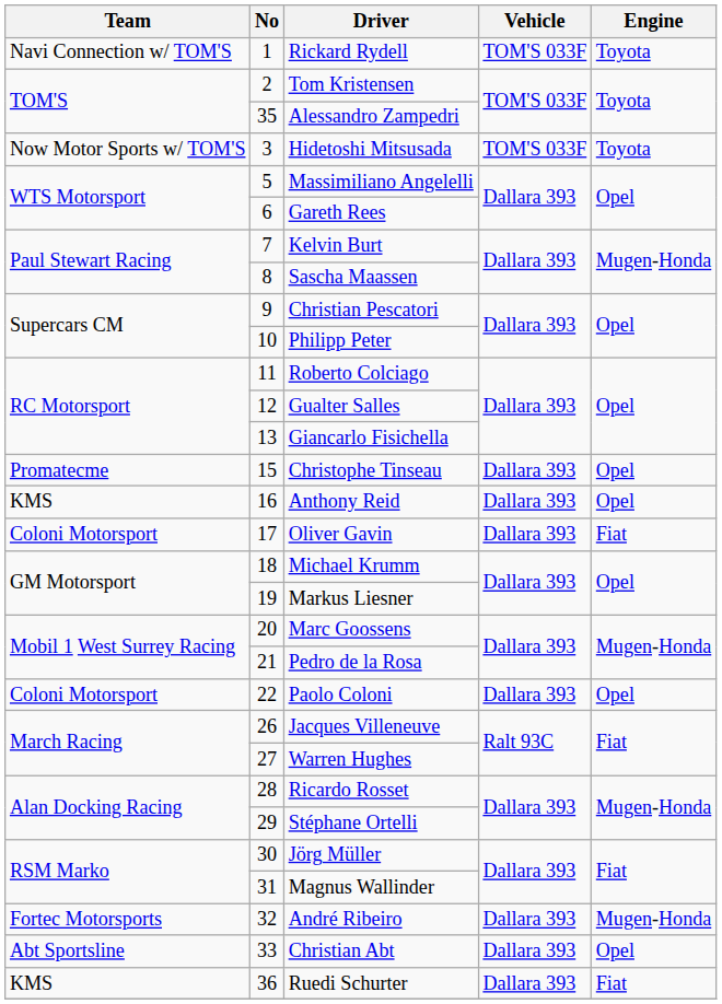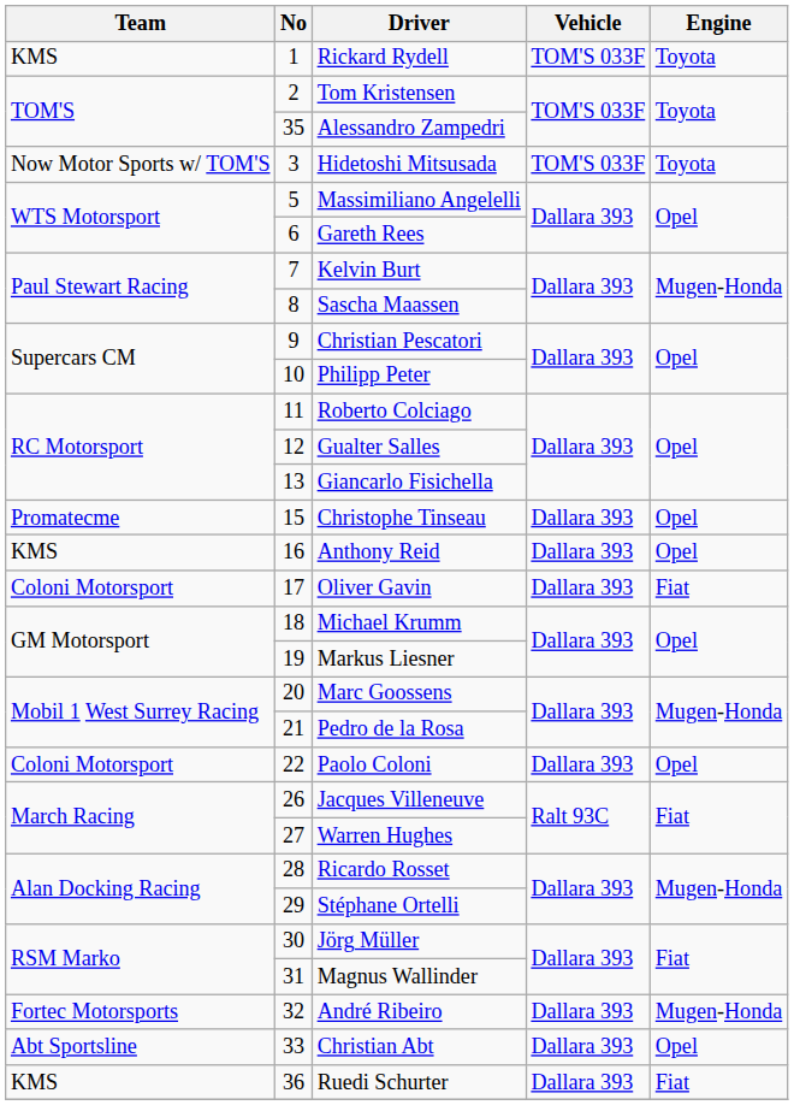 <table class="wikitable" style="font-size: 87%;">
 <tr>
 <th>Team</th>
 <th>No</th>
 <th>Driver</th>
 <th>Vehicle</th>
 <th>Engine</th>
 </tr>
 <tr>
-<td> Navi Connection w/ <a href='#'>TOM'S</a></td>
+<td> KMS</td>
 <td align=center>1</td>
 <td> <a href='#'>Rickard Rydell</a></td>
 <td><a href='#'>TOM'S 033F</a></td>
 <td><a href='#'>Toyota</a></td>
 </tr>
 <tr>
 <td rowspan=2> <a href='#'>TOM'S</a></td>
 <td align=center>2</td>
 <td> <a href='#'>Tom Kristensen</a></td>
 <td rowspan=2><a href='#'>TOM'S 033F</a></td>
 <td rowspan=2><a href='#'>Toyota</a></td>
 </tr>
 <tr>
 <td align=center>35</td>
 <td> <a href='#'>Alessandro Zampedri</a></td>
 </tr>
 <tr>
 <td> Now Motor Sports w/ <a href='#'>TOM'S</a></td>
 <td align=center>3</td>
 <td> <a href='#'>Hidetoshi Mitsusada</a></td>
 <td><a href='#'>TOM'S 033F</a></td>
 <td><a href='#'>Toyota</a></td>
 </tr>
 <tr>
 <td rowspan=2> <a href='#'>WTS Motorsport</a></td>
 <td align=center>5</td>
 <td> <a href='#'>Massimiliano Angelelli</a></td>
 <td rowspan=2><a href='#'>Dallara 393</a></td>
 <td rowspan=2><a href='#'>Opel</a></td>
 </tr>
 <tr>
 <td align=center>6</td>
 <td> <a href='#'>Gareth Rees</a></td>
 </tr>
 <tr>
 <td rowspan=2> <a href='#'>Paul Stewart Racing</a></td>
 <td align=center>7</td>
 <td> <a href='#'>Kelvin Burt</a></td>
 <td rowspan=2><a href='#'>Dallara 393</a></td>
 <td rowspan=2><a href='#'>Mugen</a>-<a href='#'>Honda</a></td>
 </tr>
 <tr>
 <td align=center>8</td>
 <td> <a href='#'>Sascha Maassen</a></td>
 </tr>
 <tr>
 <td rowspan=2> Supercars CM</td>
 <td align=center>9</td>
 <td> <a href='#'>Christian Pescatori</a></td>
 <td rowspan=2><a href='#'>Dallara 393</a></td>
 <td rowspan=2><a href='#'>Opel</a></td>
 </tr>
 <tr>
 <td align=center>10</td>
 <td> <a href='#'>Philipp Peter</a></td>
 </tr>
 <tr>
 <td rowspan=3> <a href='#'>RC Motorsport</a></td>
 <td align=center>11</td>
 <td> <a href='#'>Roberto Colciago</a></td>
 <td rowspan=3><a href='#'>Dallara 393</a></td>
 <td rowspan=3><a href='#'>Opel</a></td>
 </tr>
 <tr>
 <td align=center>12</td>
 <td> <a href='#'>Gualter Salles</a></td>
 </tr>
 <tr>
 <td align=center>13</td>
 <td> <a href='#'>Giancarlo Fisichella</a></td>
 </tr>
 <tr>
 <td> <a href='#'>Promatecme</a></td>
 <td align=center>15</td>
 <td> <a href='#'>Christophe Tinseau</a></td>
 <td><a href='#'>Dallara 393</a></td>
 <td><a href='#'>Opel</a></td>
 </tr>
 <tr>
 <td> KMS</td>
 <td align=center>16</td>
 <td> <a href='#'>Anthony Reid</a></td>
 <td><a href='#'>Dallara 393</a></td>
 <td><a href='#'>Opel</a></td>
 </tr>
 <tr>
 <td> <a href='#'>Coloni Motorsport</a></td>
 <td align=center>17</td>
 <td> <a href='#'>Oliver Gavin</a></td>
 <td><a href='#'>Dallara 393</a></td>
 <td><a href='#'>Fiat</a></td>
 </tr>
 <tr>
 <td rowspan=2> GM Motorsport</td>
 <td align=center>18</td>
 <td> <a href='#'>Michael Krumm</a></td>
 <td rowspan=2><a href='#'>Dallara 393</a></td>
 <td rowspan=2><a href='#'>Opel</a></td>
 </tr>
 <tr>
 <td align=center>19</td>
 <td> Markus Liesner</td>
 </tr>
 <tr>
 <td rowspan=2> <a href='#'>Mobil 1</a> <a href='#'>West Surrey Racing</a></td>
 <td align=center>20</td>
 <td> <a href='#'>Marc Goossens</a></td>
 <td rowspan=2><a href='#'>Dallara 393</a></td>
 <td rowspan=2><a href='#'>Mugen</a>-<a href='#'>Honda</a></td>
 </tr>
 <tr>
 <td align=center>21</td>
 <td> <a href='#'>Pedro de la Rosa</a></td>
 </tr>
 <tr>
 <td> <a href='#'>Coloni Motorsport</a></td>
 <td align=center>22</td>
 <td> <a href='#'>Paolo Coloni</a></td>
 <td><a href='#'>Dallara 393</a></td>
 <td><a href='#'>Opel</a></td>
 </tr>
 <tr>
 <td rowspan=2> <a href='#'>March Racing</a></td>
 <td align=center>26</td>
 <td> <a href='#'>Jacques Villeneuve</a></td>
 <td rowspan=2><a href='#'>Ralt 93C</a></td>
 <td rowspan=2><a href='#'>Fiat</a></td>
 </tr>
 <tr>
 <td align=center>27</td>
 <td> <a href='#'>Warren Hughes</a></td>
 </tr>
 <tr>
 <td rowspan=2> <a href='#'>Alan Docking Racing</a></td>
 <td align=center>28</td>
 <td> <a href='#'>Ricardo Rosset</a></td>
 <td rowspan=2><a href='#'>Dallara 393</a></td>
 <td rowspan=2><a href='#'>Mugen</a>-<a href='#'>Honda</a></td>
 </tr>
 <tr>
 <td align=center>29</td>
 <td> <a href='#'>Stéphane Ortelli</a></td>
 </tr>
 <tr>
 <td rowspan=2> <a href='#'>RSM Marko</a></td>
 <td align=center>30</td>
 <td> <a href='#'>Jörg Müller</a></td>
 <td rowspan=2><a href='#'>Dallara 393</a></td>
 <td rowspan=2><a href='#'>Fiat</a></td>
 </tr>
 <tr>
 <td align=center>31</td>
 <td> Magnus Wallinder</td>
 </tr>
 <tr>
 <td> <a href='#'>Fortec Motorsports</a></td>
 <td align=center>32</td>
 <td> <a href='#'>André Ribeiro</a></td>
 <td><a href='#'>Dallara 393</a></td>
 <td><a href='#'>Mugen</a>-<a href='#'>Honda</a></td>
 </tr>
 <tr>
 <td> <a href='#'>Abt Sportsline</a></td>
 <td align=center>33</td>
 <td> <a href='#'>Christian Abt</a></td>
 <td><a href='#'>Dallara 393</a></td>
 <td><a href='#'>Opel</a></td>
 </tr>
 <tr>
 <td> KMS</td>
 <td align=center>36</td>
 <td> Ruedi Schurter</td>
 <td><a href='#'>Dallara 393</a></td>
 <td><a href='#'>Fiat</a></td>
 </tr>
 <tr>
 </tr>
 </table>
